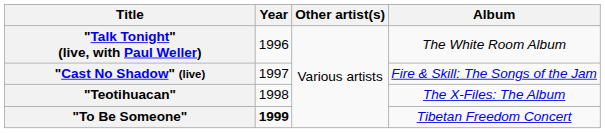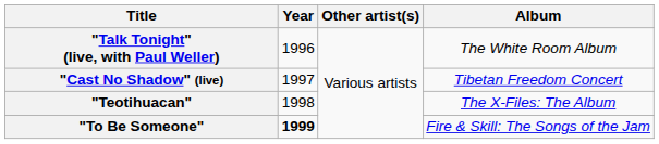 <table class="wikitable plainrowheaders" style="text-align:center;">
 <tr>
 <th scope="col" style="width:18em;">Title</th>
 <th scope="col">Year</th>
 <th scope="col">Other artist(s)</th>
 <th scope="col">Album</th>
 </tr>
 <tr>
 <th scope="row">"<a href='#'>Talk Tonight</a>"<br><span>(live, with <a href='#'>Paul Weller</a>)</span></th>
 <td>1996</td>
 <td rowspan="4">Various artists</td>
 <td><em>The White Room Album</em></td>
 </tr>
 <tr>
 <th scope="row">"<a href='#'>Cast No Shadow</a>" <small>(live)</small></th>
 <td>1997</td>
-<td><em><a href='#'>Fire & Skill: The Songs of the Jam</a></em></td>
+<td><em><a href='#'>Tibetan Freedom Concert</a></em></td>
 </tr>
 <tr>
 <th scope="row">"Teotihuacan"</th>
 <td>1998</td>
 <td><em><a href='#'>The X-Files: The Album</a></em></td>
 </tr>
 <tr>
 <th scope="row">"To Be Someone"</th>
 <td><strong>1999</strong></td>
-<td><em><a href='#'>Tibetan Freedom Concert</a></em></td>
+<td><em><a href='#'>Fire & Skill: The Songs of the Jam</a></em></td>
 </tr>
 </table>
